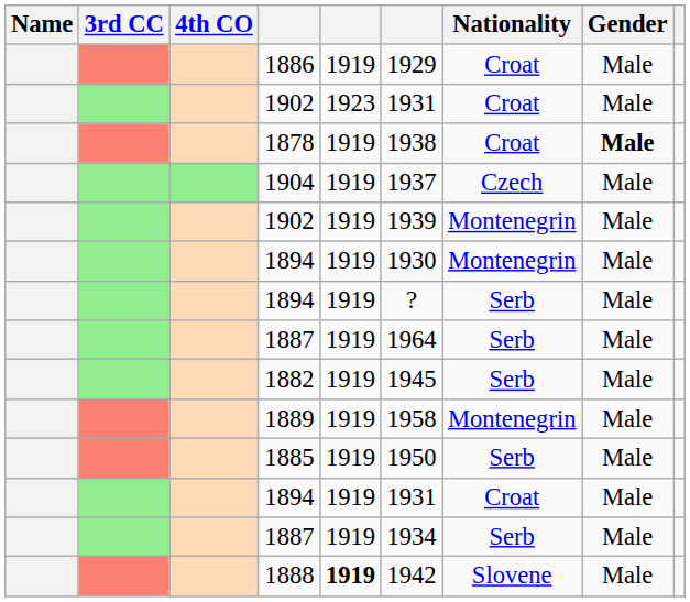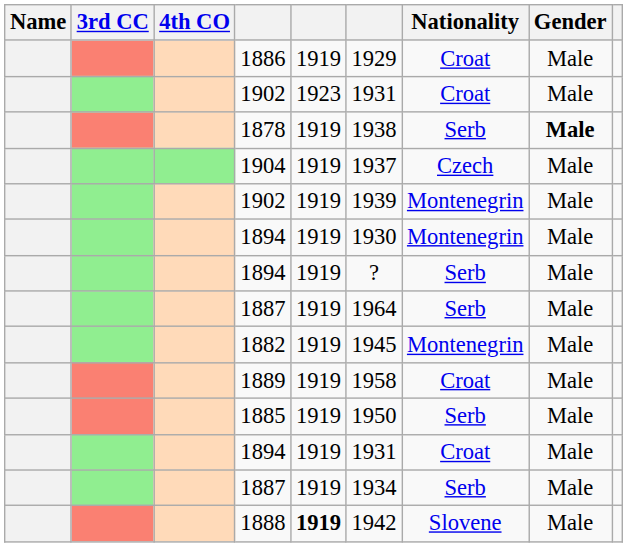 <table class="wikitable sortable" style=text-align:center>
 <tr>
 <th scope="col">Name</th>
 <th scope="col"><a href='#'>3rd CC</a></th>
 <th scope="col"><a href='#'>4th CO</a></th>
 <th scope="col"></th>
 <th scope="col"></th>
 <th scope="col"></th>
 <th scope="col">Nationality</th>
 <th scope="col">Gender</th>
 <th scope="col" class="unsortable"></th>
 </tr>
 <tr>
 <th align="center" scope="row" style="font-weight:normal;"></th>
 <td bgcolor = Salmon></td>
 <td bgcolor = PeachPuff></td>
 <td>1886</td>
 <td>1919</td>
 <td>1929</td>
 <td><a href='#'>Croat</a></td>
 <td>Male</td>
 <td></td>
 </tr>
 <tr>
 <th align="center" scope="row" style="font-weight:normal;"></th>
 <td bgcolor = LightGreen></td>
 <td bgcolor = PeachPuff></td>
 <td>1902</td>
 <td>1923</td>
 <td>1931</td>
 <td><a href='#'>Croat</a></td>
 <td>Male</td>
 <td></td>
 </tr>
 <tr>
 <th align="center" scope="row" style="font-weight:normal;"></th>
 <td bgcolor = Salmon></td>
 <td bgcolor = PeachPuff></td>
 <td>1878</td>
 <td>1919</td>
 <td>1938</td>
-<td><a href='#'>Croat</a></td>
+<td><a href='#'>Serb</a></td>
 <td><strong>Male</strong></td>
 <td></td>
 </tr>
 <tr>
 <th align="center" scope="row" style="font-weight:normal;"></th>
 <td bgcolor = LightGreen></td>
 <td bgcolor = LightGreen></td>
 <td>1904</td>
 <td>1919</td>
 <td>1937</td>
 <td><a href='#'>Czech</a></td>
 <td>Male</td>
 <td></td>
 </tr>
 <tr>
 <th align="center" scope="row" style="font-weight:normal;"></th>
 <td bgcolor = LightGreen></td>
 <td bgcolor = PeachPuff></td>
 <td>1902</td>
 <td>1919</td>
 <td>1939</td>
 <td><a href='#'>Montenegrin</a></td>
 <td>Male</td>
 <td></td>
 </tr>
 <tr>
 <th align="center" scope="row" style="font-weight:normal;"></th>
 <td bgcolor = LightGreen></td>
 <td bgcolor = PeachPuff></td>
 <td>1894</td>
 <td>1919</td>
 <td>1930</td>
 <td><a href='#'>Montenegrin</a></td>
 <td>Male</td>
 <td></td>
 </tr>
 <tr>
 <th align="center" scope="row" style="font-weight:normal;"></th>
 <td bgcolor = LightGreen></td>
 <td bgcolor = PeachPuff></td>
 <td>1894</td>
 <td>1919</td>
 <td>?</td>
 <td><a href='#'>Serb</a></td>
 <td>Male</td>
 <td></td>
 </tr>
 <tr>
 <th align="center" scope="row" style="font-weight:normal;"></th>
 <td bgcolor = LightGreen></td>
 <td bgcolor = PeachPuff></td>
 <td>1887</td>
 <td>1919</td>
 <td>1964</td>
 <td><a href='#'>Serb</a></td>
 <td>Male</td>
 <td></td>
 </tr>
 <tr>
 <th align="center" scope="row" style="font-weight:normal;"></th>
 <td bgcolor = LightGreen></td>
 <td bgcolor = PeachPuff></td>
 <td>1882</td>
 <td>1919</td>
 <td>1945</td>
-<td><a href='#'>Serb</a></td>
+<td><a href='#'>Montenegrin</a></td>
 <td>Male</td>
 <td></td>
 </tr>
 <tr>
 <th align="center" scope="row" style="font-weight:normal;"></th>
 <td bgcolor = Salmon></td>
 <td bgcolor = PeachPuff></td>
 <td>1889</td>
 <td>1919</td>
 <td>1958</td>
-<td><a href='#'>Montenegrin</a></td>
+<td><a href='#'>Croat</a></td>
 <td>Male</td>
 <td></td>
 </tr>
 <tr>
 <th align="center" scope="row" style="font-weight:normal;"></th>
 <td bgcolor = Salmon></td>
 <td bgcolor = PeachPuff></td>
 <td>1885</td>
 <td>1919</td>
 <td>1950</td>
 <td><a href='#'>Serb</a></td>
 <td>Male</td>
 <td></td>
 </tr>
 <tr>
 <th align="center" scope="row" style="font-weight:normal;"></th>
 <td bgcolor = LightGreen></td>
 <td bgcolor = PeachPuff></td>
 <td>1894</td>
 <td>1919</td>
 <td>1931</td>
 <td><a href='#'>Croat</a></td>
 <td>Male</td>
 <td></td>
 </tr>
 <tr>
 <th align="center" scope="row" style="font-weight:normal;"></th>
 <td bgcolor = LightGreen></td>
 <td bgcolor = PeachPuff></td>
 <td>1887</td>
 <td>1919</td>
 <td>1934</td>
 <td><a href='#'>Serb</a></td>
 <td>Male</td>
 <td></td>
 </tr>
 <tr>
 <th align="center" scope="row" style="font-weight:normal;"></th>
 <td bgcolor = Salmon></td>
 <td bgcolor = PeachPuff></td>
 <td>1888</td>
 <td><strong>1919</strong></td>
 <td>1942</td>
 <td><a href='#'>Slovene</a></td>
 <td>Male</td>
 <td></td>
 </tr>
 </table>
